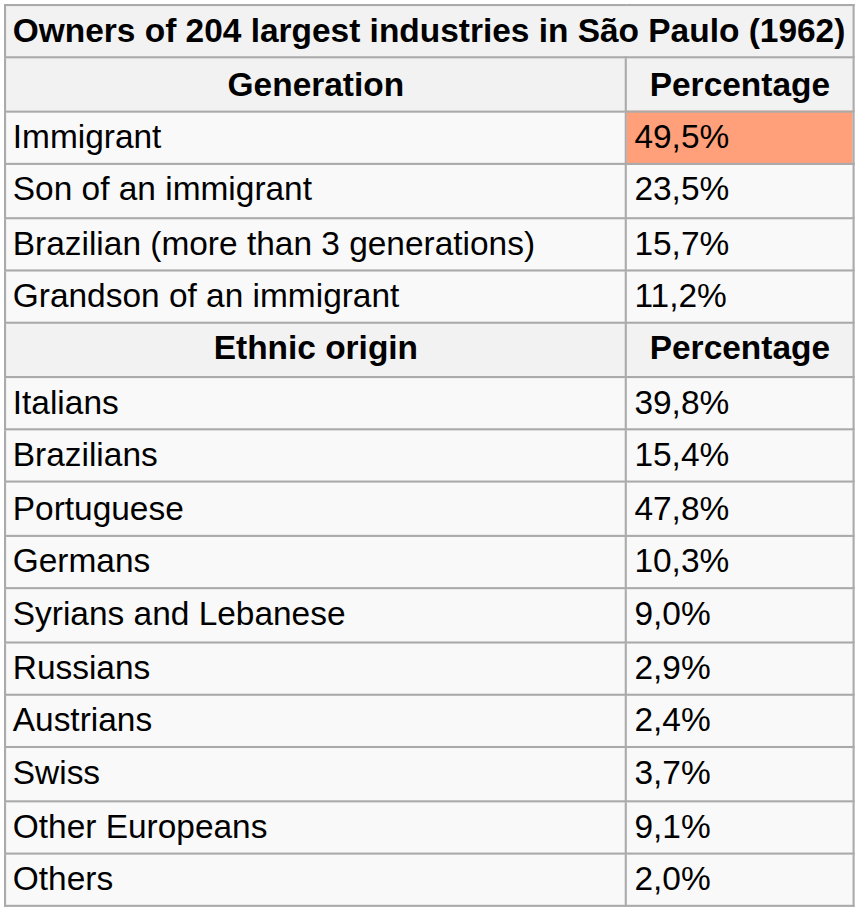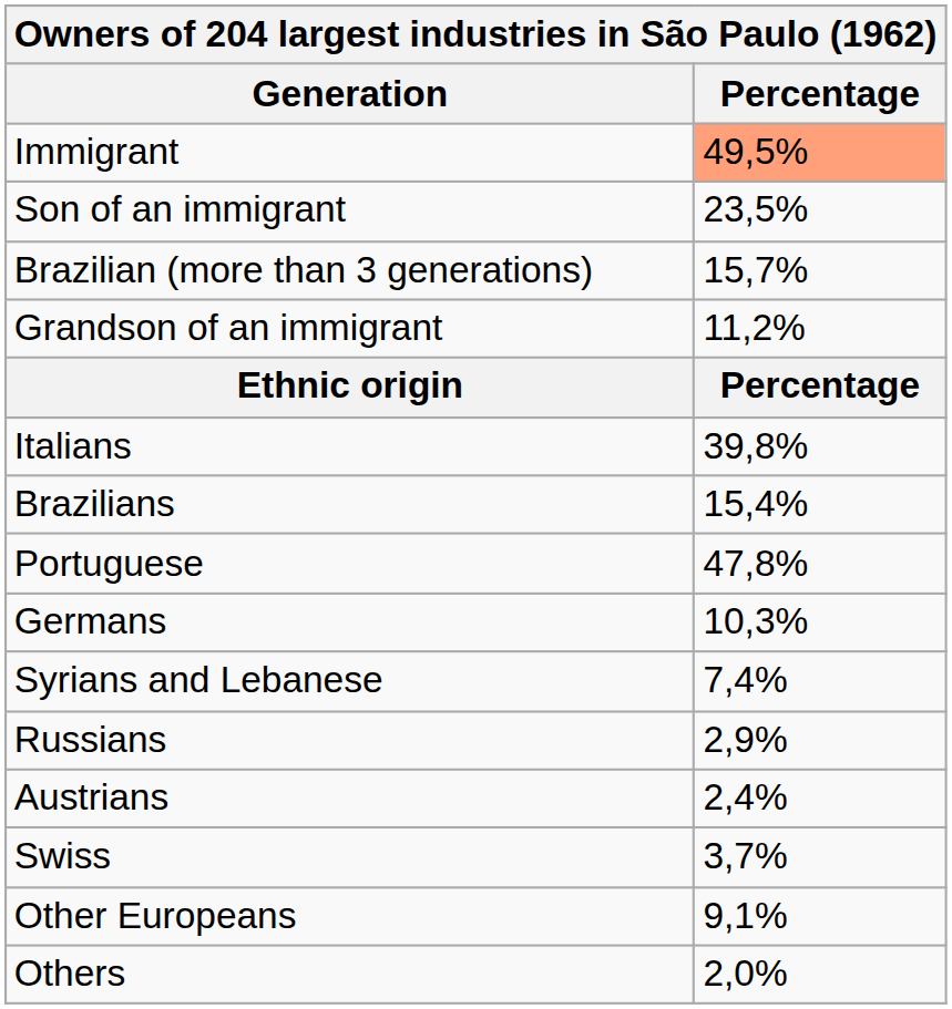 <table class="wikitable">
 <tr>
 <th colspan=4>Owners of 204 largest industries in São Paulo (1962)</th>
 </tr>
 <tr>
 <th>Generation</th>
 <th>Percentage</th>
 </tr>
 <tr>
 <td>Immigrant</td>
 <td style="background: lightsalmon;">49,5%</td>
 </tr>
 <tr>
 <td>Son of an immigrant</td>
 <td>23,5%</td>
 </tr>
 <tr>
 <td>Brazilian (more than 3 generations)</td>
 <td>15,7%</td>
 </tr>
 <tr>
 <td>Grandson of an immigrant</td>
 <td>11,2%</td>
 </tr>
 <tr>
 <th>Ethnic origin</th>
 <th>Percentage</th>
 </tr>
 <tr>
 <td>Italians</td>
 <td>39,8%</td>
 </tr>
 <tr>
 <td>Brazilians</td>
 <td>15,4%</td>
 </tr>
 <tr>
 <td>Portuguese</td>
 <td>47,8%</td>
 </tr>
 <tr>
 <td>Germans</td>
 <td>10,3%</td>
 </tr>
 <tr>
 <td>Syrians and Lebanese</td>
-<td>9,0%</td>
+<td>7,4%</td>
 </tr>
 <tr>
 <td>Russians</td>
 <td>2,9%</td>
 </tr>
 <tr>
 <td>Austrians</td>
 <td>2,4%</td>
 </tr>
 <tr>
 <td>Swiss</td>
 <td>3,7%</td>
 </tr>
 <tr>
 <td>Other Europeans</td>
 <td>9,1%</td>
 </tr>
 <tr>
 <td>Others</td>
 <td>2,0%</td>
 </tr>
 </table>
